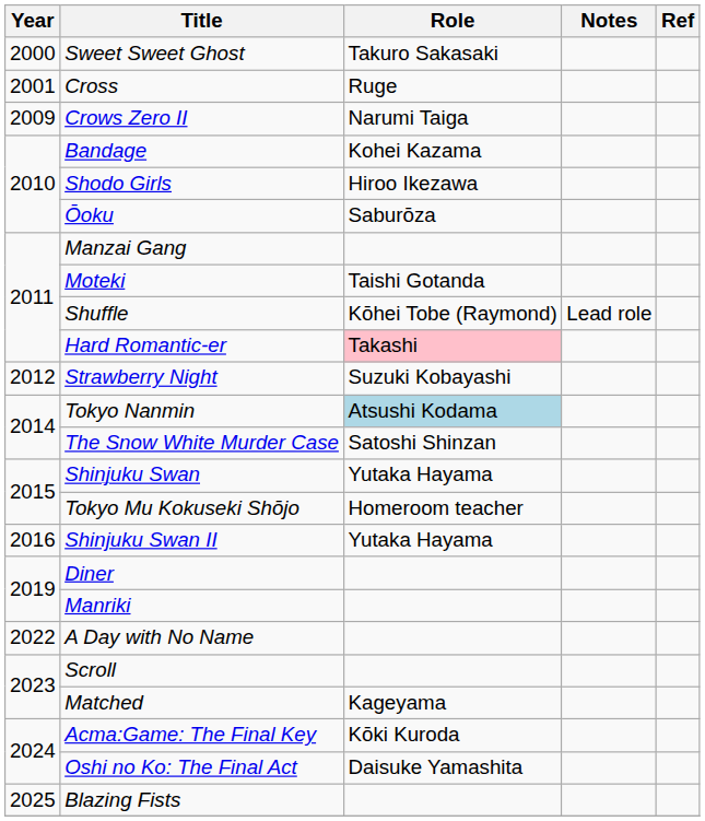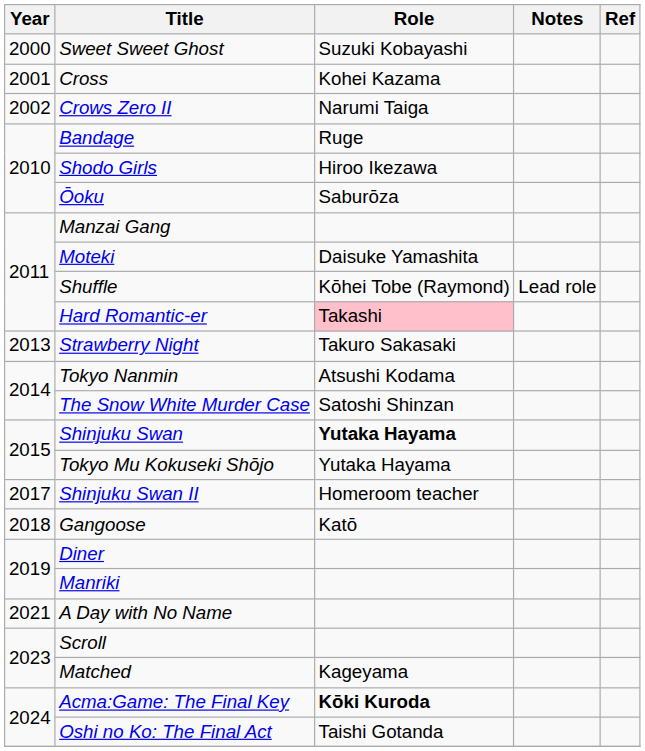 <table class="wikitable">
 <tr>
 <th>Year</th>
 <th>Title</th>
 <th>Role</th>
 <th>Notes</th>
 <th>Ref</th>
 </tr>
 <tr>
 <td>2000</td>
 <td><em>Sweet Sweet Ghost</em></td>
-<td>Takuro Sakasaki</td>
+<td>Suzuki Kobayashi</td>
 <td></td>
 <td></td>
 </tr>
 <tr>
 <td>2001</td>
 <td><em>Cross</em></td>
-<td>Ruge</td>
+<td>Kohei Kazama</td>
 <td></td>
 <td></td>
 </tr>
 <tr>
-<td>2009</td>
+<td>2002</td>
 <td><em><a href='#'>Crows Zero II</a></em></td>
 <td>Narumi Taiga</td>
 <td></td>
 <td></td>
 </tr>
 <tr>
 <td rowspan="3">2010</td>
 <td><em><a href='#'>Bandage</a></em></td>
-<td>Kohei Kazama</td>
+<td>Ruge</td>
 <td></td>
 <td></td>
 </tr>
 <tr>
 <td><em><a href='#'>Shodo Girls</a></em></td>
 <td>Hiroo Ikezawa</td>
 <td></td>
 <td></td>
 </tr>
 <tr>
 <td><em><a href='#'>Ōoku</a></em></td>
 <td>Saburōza</td>
 <td></td>
 <td></td>
 </tr>
 <tr>
 <td rowspan="4">2011</td>
 <td><em>Manzai Gang</em></td>
 <td></td>
 <td></td>
 <td></td>
 </tr>
 <tr>
 <td><em><a href='#'>Moteki</a></em></td>
-<td>Taishi Gotanda</td>
+<td>Daisuke Yamashita</td>
 <td></td>
 <td></td>
 </tr>
 <tr>
 <td><em>Shuffle</em></td>
 <td>Kōhei Tobe (Raymond)</td>
 <td>Lead role</td>
 <td></td>
 </tr>
 <tr>
 <td><em><a href='#'>Hard Romantic-er</a></em></td>
 <td style="background: pink;">Takashi</td>
 <td></td>
 <td></td>
 </tr>
 <tr>
-<td>2012</td>
+<td>2013</td>
 <td><em><a href='#'>Strawberry Night</a></em></td>
-<td>Suzuki Kobayashi</td>
+<td>Takuro Sakasaki</td>
 <td></td>
 <td></td>
 </tr>
 <tr>
 <td rowspan="2">2014</td>
 <td><em>Tokyo Nanmin</em></td>
-<td style="background: lightblue;">Atsushi Kodama</td>
+<td>Atsushi Kodama</td>
 <td></td>
 <td></td>
 </tr>
 <tr>
 <td><em><a href='#'>The Snow White Murder Case</a></em></td>
 <td>Satoshi Shinzan</td>
 <td></td>
 <td></td>
 </tr>
 <tr>
 <td rowspan="2">2015</td>
 <td><em><a href='#'>Shinjuku Swan</a></em></td>
+<td><strong>Yutaka Hayama</strong></td>
+<td></td>
+<td></td>
+</tr>
+<tr>
+<td><em>Tokyo Mu Kokuseki Shōjo</em></td>
 <td>Yutaka Hayama</td>
 <td></td>
 <td></td>
 </tr>
 <tr>
-<td><em>Tokyo Mu Kokuseki Shōjo</em></td>
+<td>2017</td>
+<td><em><a href='#'>Shinjuku Swan II</a></em></td>
 <td>Homeroom teacher</td>
 <td></td>
 <td></td>
 </tr>
 <tr>
-<td>2016</td>
-<td><em><a href='#'>Shinjuku Swan II</a></em></td>
-<td>Yutaka Hayama</td>
+<td>2018</td>
+<td><em>Gangoose</em></td>
+<td>Katō</td>
 <td></td>
 <td></td>
 </tr>
 <tr>
 <td rowspan="2">2019</td>
 <td><em><a href='#'>Diner</a></em></td>
 <td></td>
 <td></td>
 <td></td>
 </tr>
 <tr>
 <td><em><a href='#'>Manriki</a></em></td>
 <td></td>
 <td></td>
 <td></td>
 </tr>
 <tr>
-<td>2022</td>
+<td>2021</td>
 <td><em>A Day with No Name</em></td>
 <td></td>
 <td></td>
 <td></td>
 </tr>
 <tr>
 <td rowspan="2">2023</td>
 <td><em>Scroll</em></td>
 <td></td>
 <td></td>
 <td></td>
 </tr>
 <tr>
 <td><em>Matched</em></td>
 <td>Kageyama</td>
 <td></td>
 <td></td>
 </tr>
 <tr>
 <td rowspan="2">2024</td>
 <td><em><a href='#'>Acma:Game: The Final Key</a></em></td>
-<td>Kōki Kuroda</td>
+<td><strong>Kōki Kuroda</strong></td>
 <td></td>
 <td></td>
 </tr>
 <tr>
 <td><em><a href='#'>Oshi no Ko: The Final Act</a></em></td>
-<td>Daisuke Yamashita</td>
-<td></td>
-<td></td>
-</tr>
-<tr>
-<td>2025</td>
-<td><em>Blazing Fists</em></td>
-<td></td>
+<td>Taishi Gotanda</td>
 <td></td>
 <td></td>
 </tr>
 <tr>
 </tr>
 </table>
